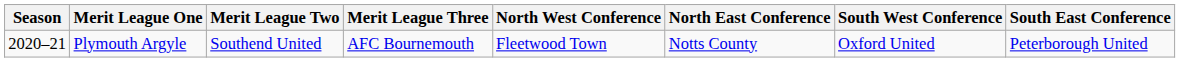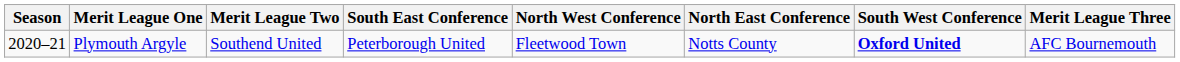 <table class="wikitable">
 <tr>
 <th>Season</th>
 <th>Merit League One</th>
 <th>Merit League Two</th>
-<th>Merit League Three</th>
+<th>South East Conference</th>
 <th>North West Conference</th>
 <th>North East Conference</th>
 <th>South West Conference</th>
-<th>South East Conference</th>
+<th>Merit League Three</th>
 </tr>
 <tr>
 <td>2020–21</td>
 <td><a href='#'>Plymouth Argyle</a></td>
 <td><a href='#'>Southend United</a></td>
-<td><a href='#'>AFC Bournemouth</a></td>
+<td><a href='#'>Peterborough United</a></td>
 <td><a href='#'>Fleetwood Town</a></td>
 <td><a href='#'>Notts County</a></td>
-<td><a href='#'>Oxford United</a></td>
-<td><a href='#'>Peterborough United</a></td>
+<td><strong><a href='#'>Oxford United</a></strong></td>
+<td><a href='#'>AFC Bournemouth</a></td>
 </tr>
 </table>
